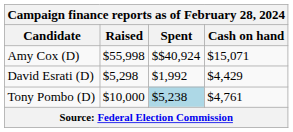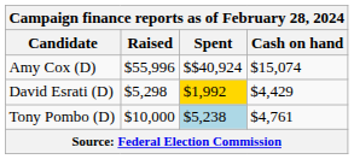 <table class="wikitable sortable">
 <tr>
 <th colspan=4>Campaign finance reports as of February 28, 2024</th>
 </tr>
 <tr style="text-align:center;">
 <th>Candidate</th>
 <th>Raised</th>
 <th>Spent</th>
 <th>Cash on hand</th>
 </tr>
 <tr>
 <td>Amy Cox (D)</td>
-<td>$55,998</td>
+<td>$55,996</td>
 <td>$$40,924</td>
-<td>$15,071</td>
+<td>$15,074</td>
 </tr>
 <tr>
 <td>David Esrati (D)</td>
 <td>$5,298</td>
-<td>$1,992</td>
+<td style="background: gold;">$1,992</td>
 <td>$4,429</td>
 </tr>
 <tr>
 <td>Tony Pombo (D)</td>
 <td>$10,000</td>
 <td style="background: lightblue;">$5,238</td>
 <td>$4,761</td>
 </tr>
 <tr>
 <th colspan="4"><small>Source: <a href='#'>Federal Election Commission</a></small></th>
 </tr>
 </table>
